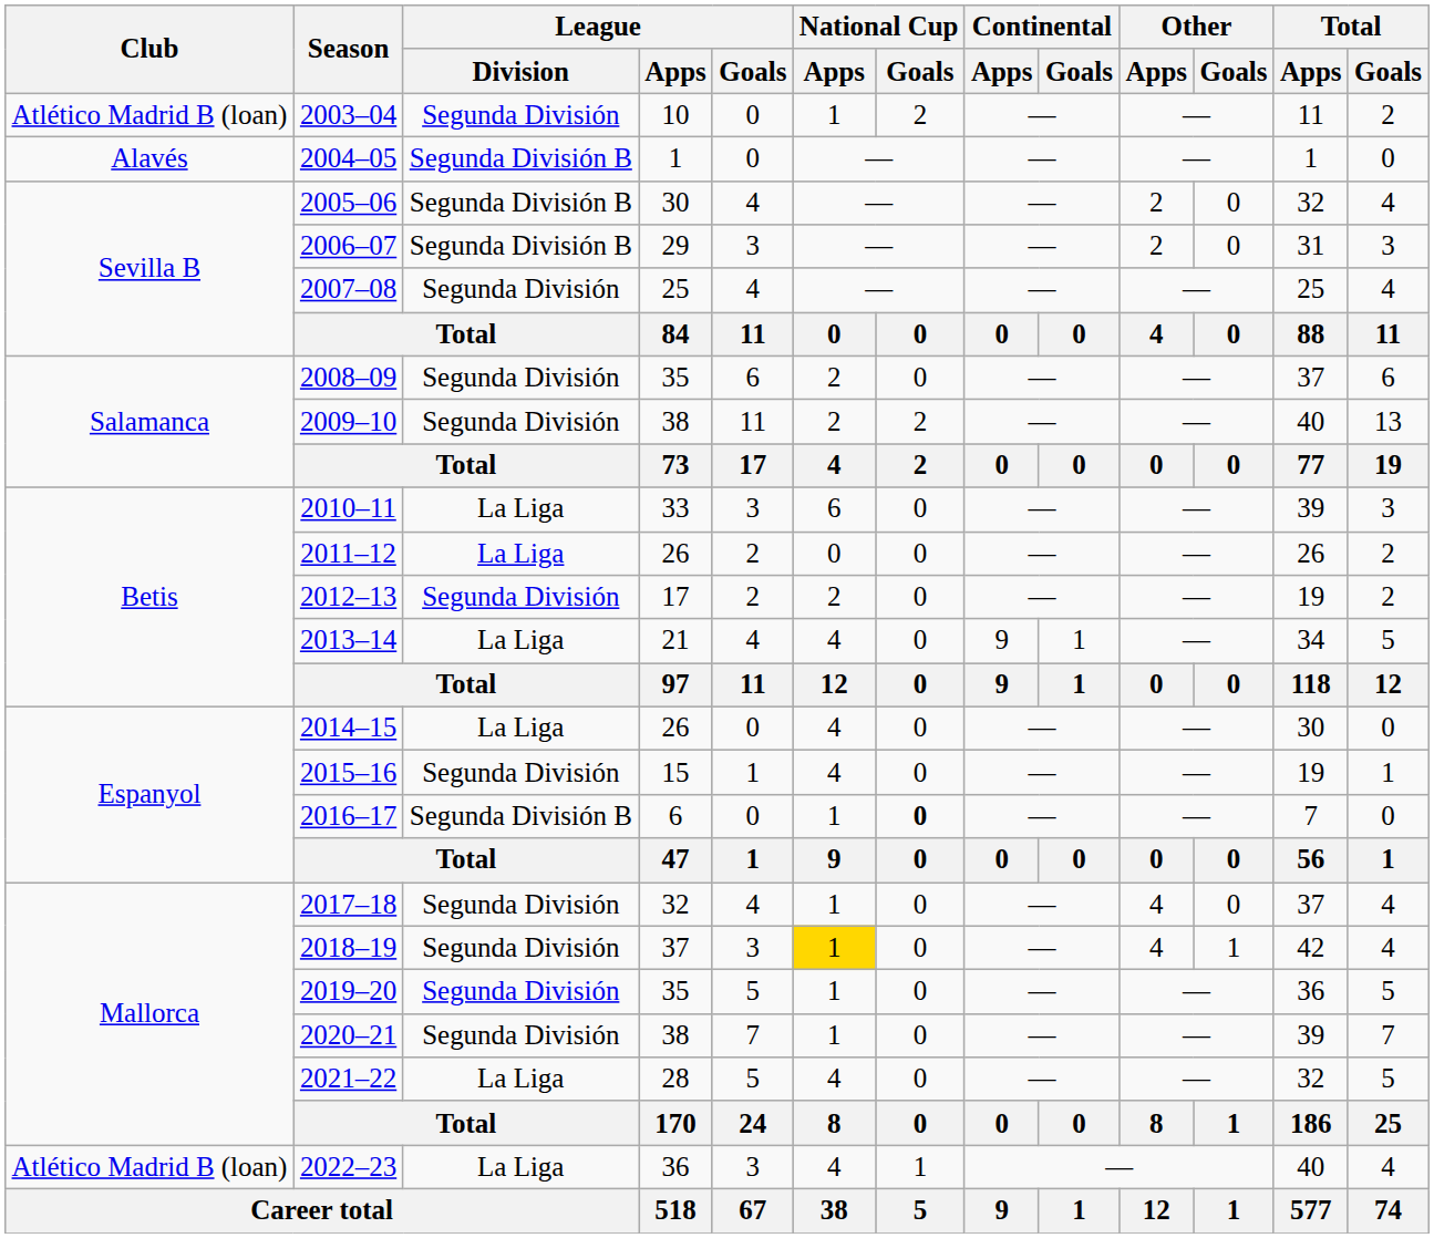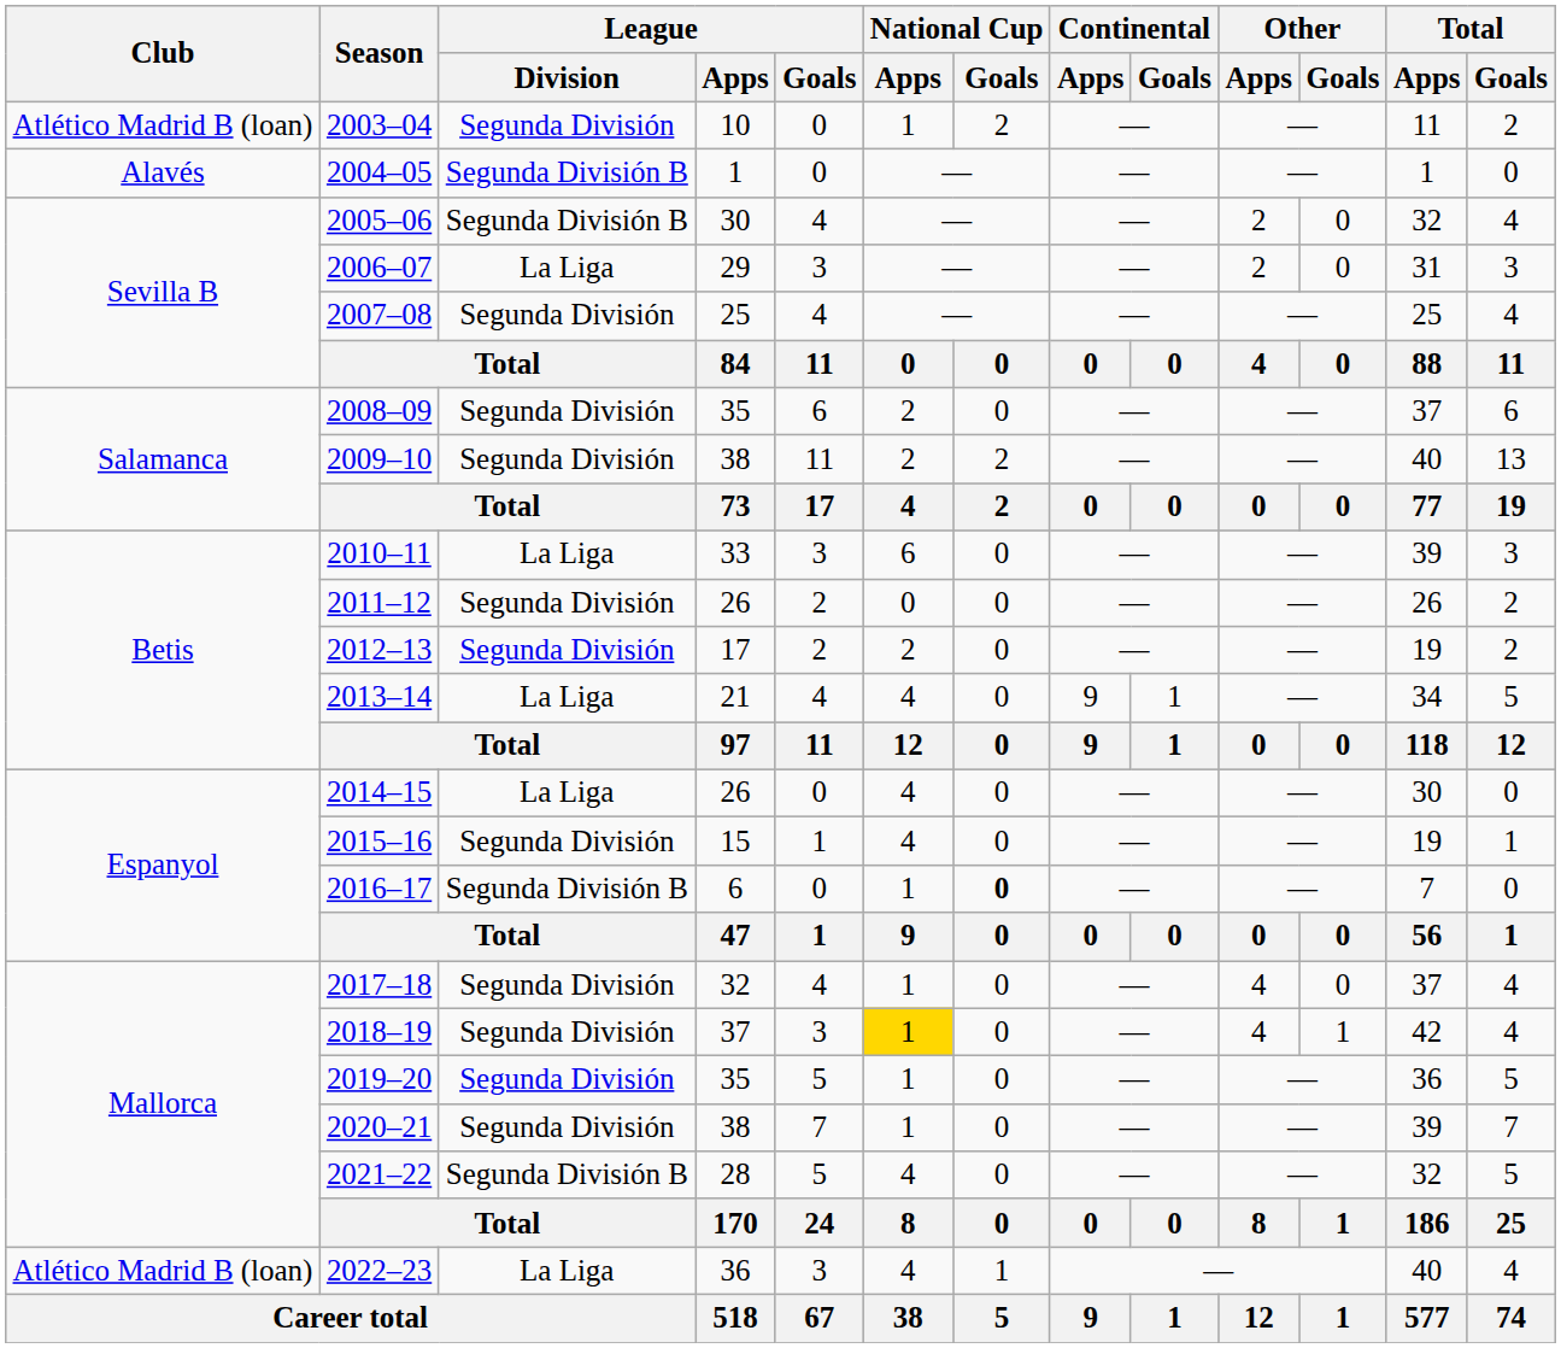 <table class="wikitable" style="text-align:center">
 <tr>
 <th rowspan="2">Club</th>
 <th rowspan="2">Season</th>
 <th colspan="3">League</th>
 <th colspan="2">National Cup</th>
 <th colspan="2">Continental</th>
 <th colspan="2">Other</th>
 <th colspan="2">Total</th>
 </tr>
 <tr>
 <th>Division</th>
 <th>Apps</th>
 <th>Goals</th>
 <th>Apps</th>
 <th>Goals</th>
 <th>Apps</th>
 <th>Goals</th>
 <th>Apps</th>
 <th>Goals</th>
 <th>Apps</th>
 <th>Goals</th>
 </tr>
 <tr>
 <td><a href='#'>Atlético Madrid B</a> (loan)</td>
 <td><a href='#'>2003–04</a></td>
 <td><a href='#'>Segunda División</a></td>
 <td>10</td>
 <td>0</td>
 <td>1</td>
 <td>2</td>
 <td colspan="2">—</td>
 <td colspan="2">—</td>
 <td>11</td>
 <td>2</td>
 </tr>
 <tr>
 <td><a href='#'>Alavés</a></td>
 <td><a href='#'>2004–05</a></td>
 <td><a href='#'>Segunda División B</a></td>
 <td>1</td>
 <td>0</td>
 <td colspan="2">—</td>
 <td colspan="2">—</td>
 <td colspan="2">—</td>
 <td>1</td>
 <td>0</td>
 </tr>
 <tr>
 <td rowspan="4"><a href='#'>Sevilla B</a></td>
 <td><a href='#'>2005–06</a></td>
 <td>Segunda División B</td>
 <td>30</td>
 <td>4</td>
 <td colspan="2">—</td>
 <td colspan="2">—</td>
 <td>2</td>
 <td>0</td>
 <td>32</td>
 <td>4</td>
 </tr>
 <tr>
 <td><a href='#'>2006–07</a></td>
-<td>Segunda División B</td>
+<td>La Liga</td>
 <td>29</td>
 <td>3</td>
 <td colspan="2">—</td>
 <td colspan="2">—</td>
 <td>2</td>
 <td>0</td>
 <td>31</td>
 <td>3</td>
 </tr>
 <tr>
 <td><a href='#'>2007–08</a></td>
 <td>Segunda División</td>
 <td>25</td>
 <td>4</td>
 <td colspan="2">—</td>
 <td colspan="2">—</td>
 <td colspan="2">—</td>
 <td>25</td>
 <td>4</td>
 </tr>
 <tr>
 <th colspan="2">Total</th>
 <th>84</th>
 <th>11</th>
 <th>0</th>
 <th>0</th>
 <th>0</th>
 <th>0</th>
 <th>4</th>
 <th>0</th>
 <th>88</th>
 <th>11</th>
 </tr>
 <tr>
 <td rowspan="3"><a href='#'>Salamanca</a></td>
 <td><a href='#'>2008–09</a></td>
 <td>Segunda División</td>
 <td>35</td>
 <td>6</td>
 <td>2</td>
 <td>0</td>
 <td colspan="2">—</td>
 <td colspan="2">—</td>
 <td>37</td>
 <td>6</td>
 </tr>
 <tr>
 <td><a href='#'>2009–10</a></td>
 <td>Segunda División</td>
 <td>38</td>
 <td>11</td>
 <td>2</td>
 <td>2</td>
 <td colspan="2">—</td>
 <td colspan="2">—</td>
 <td>40</td>
 <td>13</td>
 </tr>
 <tr>
 <th colspan="2">Total</th>
 <th>73</th>
 <th>17</th>
 <th>4</th>
 <th>2</th>
 <th>0</th>
 <th>0</th>
 <th>0</th>
 <th>0</th>
 <th>77</th>
 <th>19</th>
 </tr>
 <tr>
 <td rowspan="5"><a href='#'>Betis</a></td>
 <td><a href='#'>2010–11</a></td>
 <td>La Liga</td>
 <td>33</td>
 <td>3</td>
 <td>6</td>
 <td>0</td>
 <td colspan="2">—</td>
 <td colspan="2">—</td>
 <td>39</td>
 <td>3</td>
 </tr>
 <tr>
 <td><a href='#'>2011–12</a></td>
-<td><a href='#'>La Liga</a></td>
+<td>Segunda División</td>
 <td>26</td>
 <td>2</td>
 <td>0</td>
 <td>0</td>
 <td colspan="2">—</td>
 <td colspan="2">—</td>
 <td>26</td>
 <td>2</td>
 </tr>
 <tr>
 <td><a href='#'>2012–13</a></td>
 <td><a href='#'>Segunda División</a></td>
 <td>17</td>
 <td>2</td>
 <td>2</td>
 <td>0</td>
 <td colspan="2">—</td>
 <td colspan="2">—</td>
 <td>19</td>
 <td>2</td>
 </tr>
 <tr>
 <td><a href='#'>2013–14</a></td>
 <td>La Liga</td>
 <td>21</td>
 <td>4</td>
 <td>4</td>
 <td>0</td>
 <td>9</td>
 <td>1</td>
 <td colspan="2">—</td>
 <td>34</td>
 <td>5</td>
 </tr>
 <tr>
 <th colspan="2">Total</th>
 <th>97</th>
 <th>11</th>
 <th>12</th>
 <th>0</th>
 <th>9</th>
 <th>1</th>
 <th>0</th>
 <th>0</th>
 <th>118</th>
 <th>12</th>
 </tr>
 <tr>
 <td rowspan="4"><a href='#'>Espanyol</a></td>
 <td><a href='#'>2014–15</a></td>
 <td>La Liga</td>
 <td>26</td>
 <td>0</td>
 <td>4</td>
 <td>0</td>
 <td colspan="2">—</td>
 <td colspan="2">—</td>
 <td>30</td>
 <td>0</td>
 </tr>
 <tr>
 <td><a href='#'>2015–16</a></td>
 <td>Segunda División</td>
 <td>15</td>
 <td>1</td>
 <td>4</td>
 <td>0</td>
 <td colspan="2">—</td>
 <td colspan="2">—</td>
 <td>19</td>
 <td>1</td>
 </tr>
 <tr>
 <td><a href='#'>2016–17</a></td>
 <td>Segunda División B</td>
 <td>6</td>
 <td>0</td>
 <td>1</td>
 <td><strong>0</strong></td>
 <td colspan="2">—</td>
 <td colspan="2">—</td>
 <td>7</td>
 <td>0</td>
 </tr>
 <tr>
 <th colspan="2">Total</th>
 <th>47</th>
 <th>1</th>
 <th>9</th>
 <th>0</th>
 <th>0</th>
 <th>0</th>
 <th>0</th>
 <th>0</th>
 <th>56</th>
 <th>1</th>
 </tr>
 <tr>
 <td rowspan="6"><a href='#'>Mallorca</a></td>
 <td><a href='#'>2017–18</a></td>
 <td>Segunda División</td>
 <td>32</td>
 <td>4</td>
 <td>1</td>
 <td>0</td>
 <td colspan="2">—</td>
 <td>4</td>
 <td>0</td>
 <td>37</td>
 <td>4</td>
 </tr>
 <tr>
 <td><a href='#'>2018–19</a></td>
 <td>Segunda División</td>
 <td>37</td>
 <td>3</td>
 <td style="background: gold;">1</td>
 <td>0</td>
 <td colspan="2">—</td>
 <td>4</td>
 <td>1</td>
 <td>42</td>
 <td>4</td>
 </tr>
 <tr>
 <td><a href='#'>2019–20</a></td>
 <td><a href='#'>Segunda División</a></td>
 <td>35</td>
 <td>5</td>
 <td>1</td>
 <td>0</td>
 <td colspan="2">—</td>
 <td colspan="2">—</td>
 <td>36</td>
 <td>5</td>
 </tr>
 <tr>
 <td><a href='#'>2020–21</a></td>
 <td>Segunda División</td>
 <td>38</td>
 <td>7</td>
 <td>1</td>
 <td>0</td>
 <td colspan="2">—</td>
 <td colspan="2">—</td>
 <td>39</td>
 <td>7</td>
 </tr>
 <tr>
 <td><a href='#'>2021–22</a></td>
-<td>La Liga</td>
+<td>Segunda División B</td>
 <td>28</td>
 <td>5</td>
 <td>4</td>
 <td>0</td>
 <td colspan="2">—</td>
 <td colspan="2">—</td>
 <td>32</td>
 <td>5</td>
 </tr>
 <tr>
 <th colspan="2">Total</th>
 <th>170</th>
 <th>24</th>
 <th>8</th>
 <th>0</th>
 <th>0</th>
 <th>0</th>
 <th>8</th>
 <th>1</th>
 <th>186</th>
 <th>25</th>
 </tr>
 <tr>
 <td><a href='#'>Atlético Madrid B</a> (loan)</td>
 <td><a href='#'>2022–23</a></td>
 <td>La Liga</td>
 <td>36</td>
 <td>3</td>
 <td>4</td>
 <td>1</td>
 <td colspan="4">—</td>
 <td>40</td>
 <td>4</td>
 </tr>
 <tr>
 <th colspan="3">Career total</th>
 <th>518</th>
 <th>67</th>
 <th>38</th>
 <th>5</th>
 <th>9</th>
 <th>1</th>
 <th>12</th>
 <th>1</th>
 <th>577</th>
 <th>74</th>
 </tr>
 </table>
